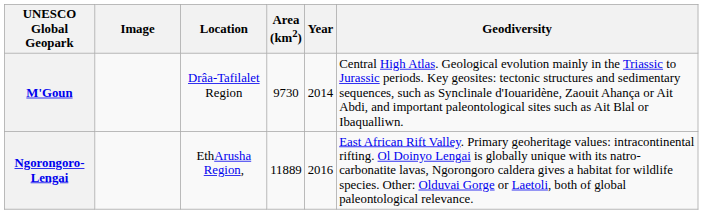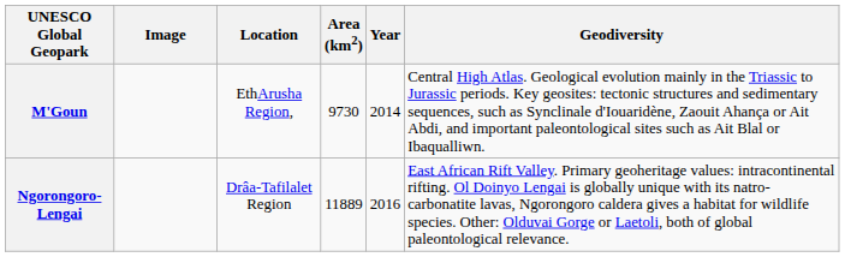 <table class="wikitable sortable plainrowheaders">
 <tr>
 <th scope="col" style="width:13%;">UNESCO Global Geopark</th>
 <th scope="col" class="unsortable" style="width:100px;">Image</th>
 <th scope="col" style="width:12.5%;">Location</th>
 <th scope="col" style="width:4.5%;">Area<br>(km<sup>2</sup>)<br></th>
 <th scope="col" style="width:4.5%;">Year</th>
 <th scope="col" class="unsortable">Geodiversity</th>
 </tr>
 <tr>
 <th scope="row"><a href='#'>M'Goun</a></th>
 <td></td>
-<td align="center"><a href='#'>Drâa-Tafilalet</a> Region<br><br><small></small></td>
+<td align="center"><span>Eth</span><a href='#'>Arusha Region</a>,<br><br><small></small></td>
 <td align="center">9730</td>
 <td align="center">2014</td>
 <td>Central <a href='#'>High Atlas</a>. Geological evolution mainly in the <a href='#'>Triassic</a> to <a href='#'>Jurassic</a> periods. Key geosites: tectonic structures and sedimentary sequences, such as Synclinale d'Iouaridène, Zaouit Ahança or Ait Abdi, and important paleontological sites such as Ait Blal or Ibaqualliwn.</td>
 </tr>
 <tr>
 <th scope="row"><a href='#'>Ngorongoro-Lengai</a></th>
 <td></td>
-<td align="center"><span>Eth</span><a href='#'>Arusha Region</a>,<br><br><small></small></td>
+<td align="center"><a href='#'>Drâa-Tafilalet</a> Region<br><br><small></small></td>
 <td align="center">11889</td>
 <td align="center">2016</td>
 <td><a href='#'>East African Rift Valley</a>. Primary geoheritage values: intracontinental rifting. <a href='#'>Ol Doinyo Lengai</a> is globally unique with its natro-carbonatite lavas, Ngorongoro caldera gives a habitat for wildlife species. Other: <a href='#'>Olduvai Gorge</a> or <a href='#'>Laetoli</a>, both of global paleontological relevance.</td>
 </tr>
 </table>
